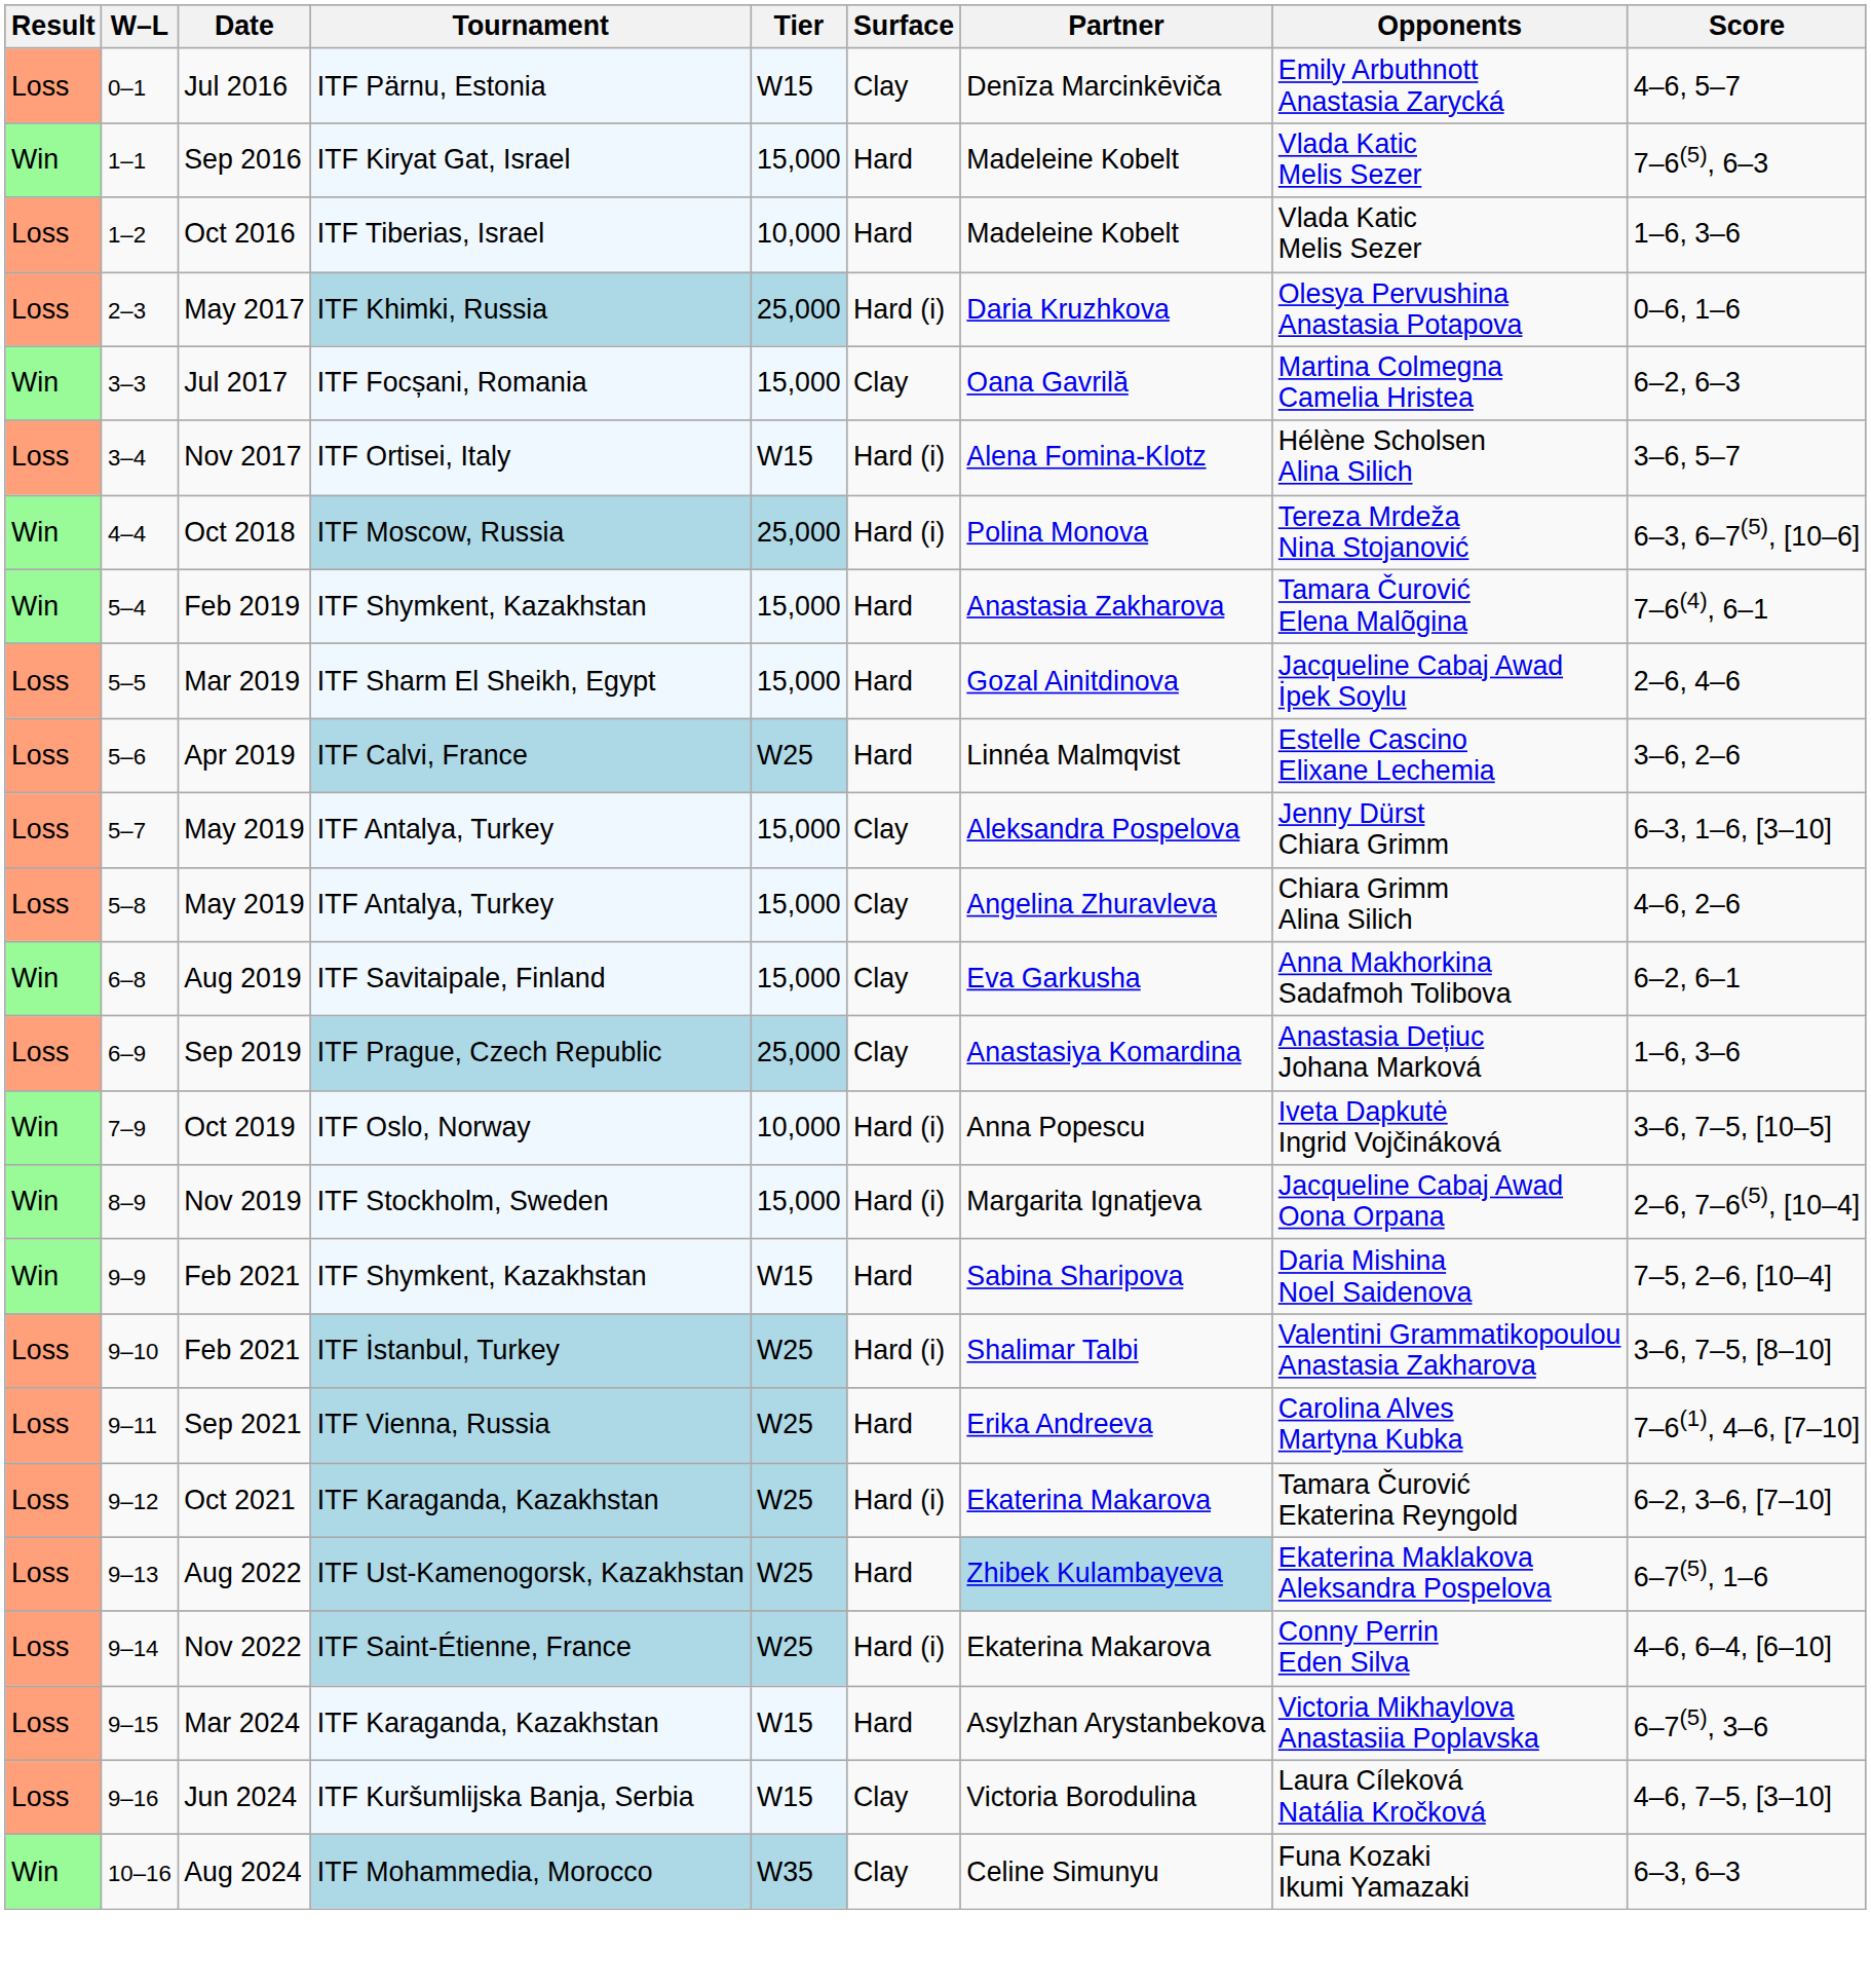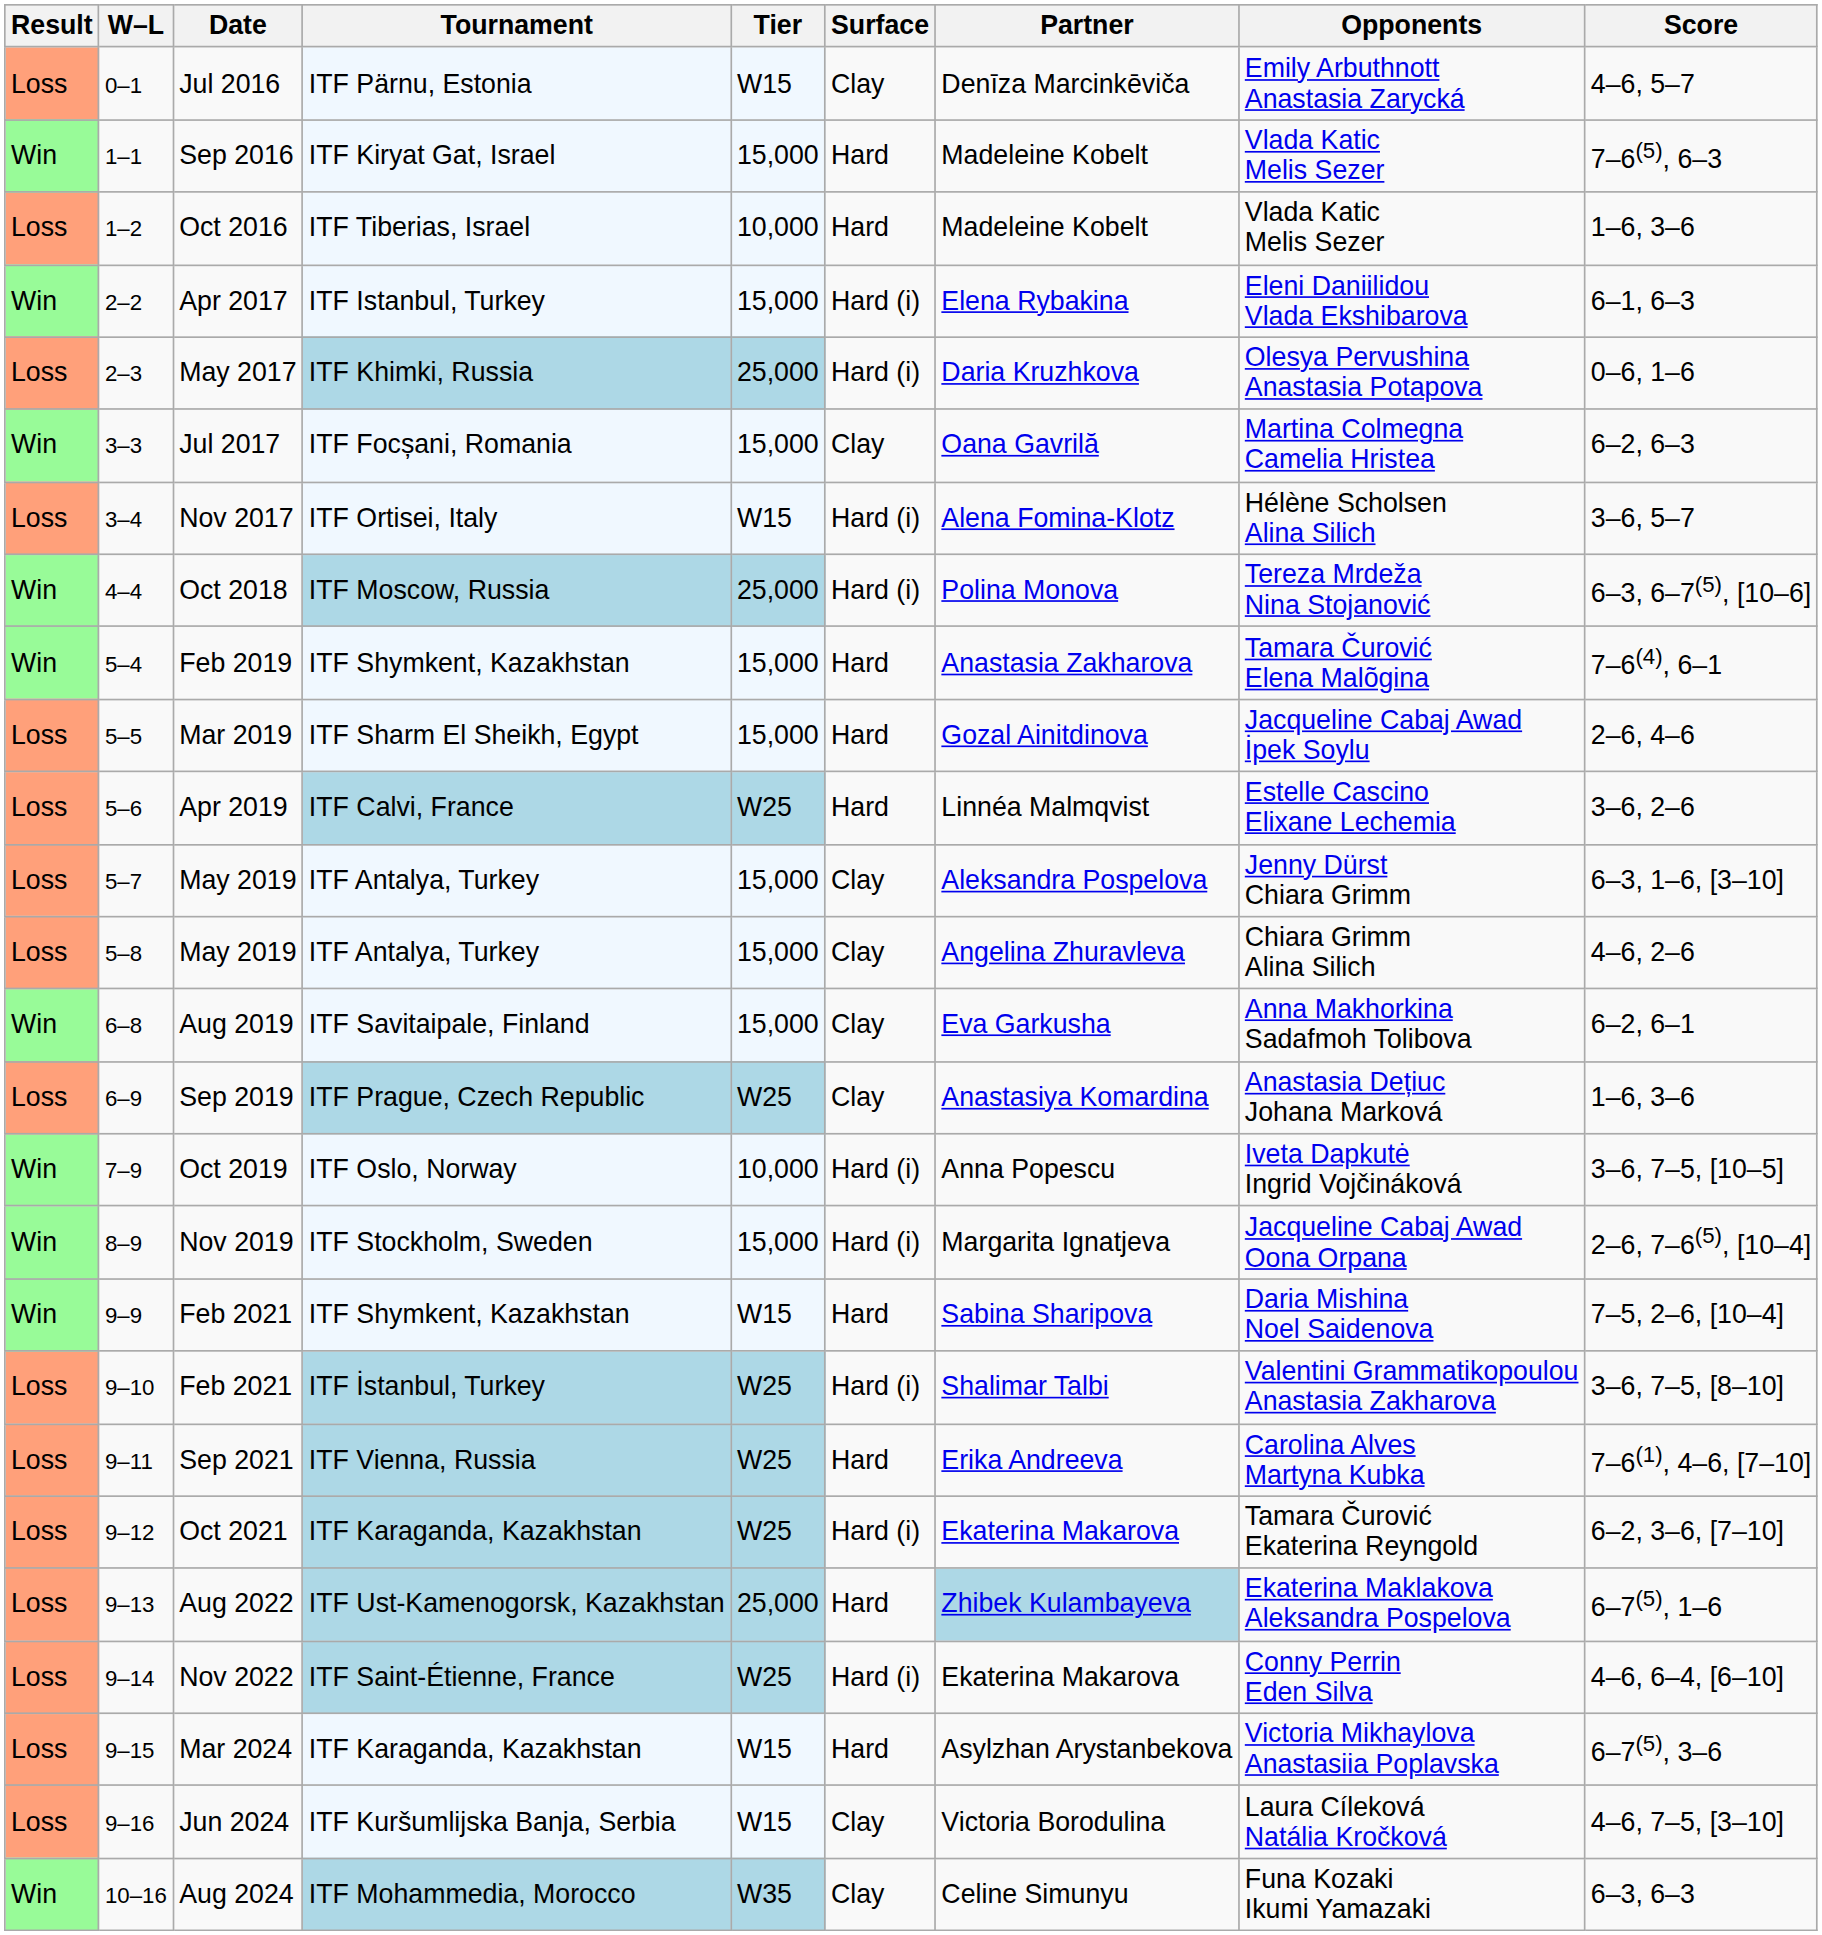 <table class="sortable wikitable">
 <tr>
 <th>Result</th>
 <th class="unsortable">W–L</th>
 <th>Date</th>
 <th>Tournament</th>
 <th>Tier</th>
 <th>Surface</th>
 <th>Partner</th>
 <th>Opponents</th>
 <th class="unsortable">Score</th>
 </tr>
 <tr>
 <td bgcolor=#ffa07a>Loss</td>
 <td><small>0–1</small></td>
 <td>Jul 2016</td>
 <td style="background:#f0f8ff;">ITF Pärnu, Estonia</td>
 <td style="background:#f0f8ff;">W15</td>
 <td>Clay</td>
 <td> Denīza Marcinkēviča</td>
 <td> <a href='#'>Emily Arbuthnott</a> <br>  <a href='#'>Anastasia Zarycká</a></td>
 <td>4–6, 5–7</td>
 </tr>
 <tr>
 <td bgcolor="98FB98">Win</td>
 <td><small>1–1</small></td>
 <td>Sep 2016</td>
 <td style="background:#f0f8ff;">ITF Kiryat Gat, Israel</td>
 <td style="background:#f0f8ff;">15,000</td>
 <td>Hard</td>
 <td> Madeleine Kobelt</td>
 <td> <a href='#'>Vlada Katic</a> <br>  <a href='#'>Melis Sezer</a></td>
 <td>7–6<sup>(5)</sup>, 6–3</td>
 </tr>
 <tr>
 <td bgcolor=#ffa07a>Loss</td>
 <td><small>1–2</small></td>
 <td>Oct 2016</td>
 <td style="background:#f0f8ff;">ITF Tiberias, Israel</td>
 <td style="background:#f0f8ff;">10,000</td>
 <td>Hard</td>
 <td> Madeleine Kobelt</td>
 <td> Vlada Katic <br>  Melis Sezer</td>
 <td>1–6, 3–6</td>
+</tr>
+<tr>
+<td style="background:#98fb98;">Win</td>
+<td><small>2–2</small></td>
+<td>Apr 2017</td>
+<td style="background:#f0f8ff;">ITF Istanbul, Turkey</td>
+<td style="background:#f0f8ff;">15,000</td>
+<td>Hard (i)</td>
+<td> <a href='#'>Elena Rybakina</a></td>
+<td> <a href='#'>Eleni Daniilidou</a> <br>  <a href='#'>Vlada Ekshibarova</a></td>
+<td>6–1, 6–3</td>
 </tr>
 <tr>
 <td bgcolor=#ffa07a>Loss</td>
 <td><small>2–3</small></td>
 <td>May 2017</td>
 <td style="background:lightblue;">ITF Khimki, Russia</td>
 <td style="background:lightblue;">25,000</td>
 <td>Hard (i)</td>
 <td> <a href='#'>Daria Kruzhkova</a></td>
 <td> <a href='#'>Olesya Pervushina</a> <br>  <a href='#'>Anastasia Potapova</a></td>
 <td>0–6, 1–6</td>
 </tr>
 <tr>
 <td style="background:#98fb98;">Win</td>
 <td><small>3–3</small></td>
 <td>Jul 2017</td>
 <td style="background:#f0f8ff;">ITF Focșani, Romania</td>
 <td style="background:#f0f8ff;">15,000</td>
 <td>Clay</td>
 <td> <a href='#'>Oana Gavrilă</a></td>
 <td> <a href='#'>Martina Colmegna</a> <br>  <a href='#'>Camelia Hristea</a></td>
 <td>6–2, 6–3</td>
 </tr>
 <tr>
 <td bgcolor=#ffa07a>Loss</td>
 <td><small>3–4</small></td>
 <td>Nov 2017</td>
 <td style="background:#f0f8ff;">ITF Ortisei, Italy</td>
 <td style="background:#f0f8ff;">W15</td>
 <td>Hard (i)</td>
 <td> <a href='#'>Alena Fomina-Klotz</a></td>
 <td> Hélène Scholsen <br>  <a href='#'>Alina Silich</a></td>
 <td>3–6, 5–7</td>
 </tr>
 <tr>
 <td style="background:#98fb98;">Win</td>
 <td><small>4–4</small></td>
 <td>Oct 2018</td>
 <td style="background:lightblue;">ITF Moscow, Russia</td>
 <td style="background:lightblue;">25,000</td>
 <td>Hard (i)</td>
 <td> <a href='#'>Polina Monova</a></td>
 <td> <a href='#'>Tereza Mrdeža</a> <br>  <a href='#'>Nina Stojanović</a></td>
 <td>6–3, 6–7<sup>(5)</sup>, [10–6]</td>
 </tr>
 <tr>
 <td style="background:#98fb98;">Win</td>
 <td><small>5–4</small></td>
 <td>Feb 2019</td>
 <td style="background:#f0f8ff;">ITF Shymkent, Kazakhstan</td>
 <td style="background:#f0f8ff;">15,000</td>
 <td>Hard</td>
 <td> <a href='#'>Anastasia Zakharova</a></td>
 <td> <a href='#'>Tamara Čurović</a> <br>  <a href='#'>Elena Malõgina</a></td>
 <td>7–6<sup>(4)</sup>, 6–1</td>
 </tr>
 <tr>
 <td style="background:#ffa07a;">Loss</td>
 <td><small>5–5</small></td>
 <td>Mar 2019</td>
 <td style="background:#f0f8ff;">ITF Sharm El Sheikh, Egypt</td>
 <td style="background:#f0f8ff;">15,000</td>
 <td>Hard</td>
 <td> <a href='#'>Gozal Ainitdinova</a></td>
 <td> <a href='#'>Jacqueline Cabaj Awad</a> <br>  <a href='#'>İpek Soylu</a></td>
 <td>2–6, 4–6</td>
 </tr>
 <tr>
 <td style="background:#ffa07a;">Loss</td>
 <td><small>5–6</small></td>
 <td>Apr 2019</td>
 <td style="background:lightblue;">ITF Calvi, France</td>
 <td style="background:lightblue;">W25</td>
 <td>Hard</td>
 <td> Linnéa Malmqvist</td>
 <td> <a href='#'>Estelle Cascino</a> <br>  <a href='#'>Elixane Lechemia</a></td>
 <td>3–6, 2–6</td>
 </tr>
 <tr>
 <td style="background:#ffa07a;">Loss</td>
 <td><small>5–7</small></td>
 <td>May 2019</td>
 <td style="background:#f0f8ff;">ITF Antalya, Turkey</td>
 <td style="background:#f0f8ff;">15,000</td>
 <td>Clay</td>
 <td> <a href='#'>Aleksandra Pospelova</a></td>
 <td> <a href='#'>Jenny Dürst</a> <br>  Chiara Grimm</td>
 <td>6–3, 1–6, [3–10]</td>
 </tr>
 <tr>
 <td style="background:#ffa07a;">Loss</td>
 <td><small>5–8</small></td>
 <td>May 2019</td>
 <td style="background:#f0f8ff;">ITF Antalya, Turkey</td>
 <td style="background:#f0f8ff;">15,000</td>
 <td>Clay</td>
 <td> <a href='#'>Angelina Zhuravleva</a></td>
 <td> Chiara Grimm <br>  Alina Silich</td>
 <td>4–6, 2–6</td>
 </tr>
 <tr>
 <td style="background:#98fb98;">Win</td>
 <td><small>6–8</small></td>
 <td>Aug 2019</td>
 <td style="background:#f0f8ff;">ITF Savitaipale, Finland</td>
 <td style="background:#f0f8ff;">15,000</td>
 <td>Clay</td>
 <td> <a href='#'>Eva Garkusha</a></td>
 <td> <a href='#'>Anna Makhorkina</a> <br>  Sadafmoh Tolibova</td>
 <td>6–2, 6–1</td>
 </tr>
 <tr>
 <td style="background:#ffa07a;">Loss</td>
 <td><small>6–9</small></td>
 <td>Sep 2019</td>
 <td style="background:lightblue;">ITF Prague, Czech Republic</td>
-<td style="background:lightblue;">25,000</td>
+<td style="background:lightblue;">W25</td>
 <td>Clay</td>
 <td> <a href='#'>Anastasiya Komardina</a></td>
 <td> <a href='#'>Anastasia Dețiuc</a> <br>  Johana Marková</td>
 <td>1–6, 3–6</td>
 </tr>
 <tr>
 <td style="background:#98fb98;">Win</td>
 <td><small>7–9</small></td>
 <td>Oct 2019</td>
 <td style="background:#f0f8ff;">ITF Oslo, Norway</td>
 <td style="background:#f0f8ff;">10,000</td>
 <td>Hard (i)</td>
 <td> Anna Popescu</td>
 <td> <a href='#'>Iveta Dapkutė</a> <br>  Ingrid Vojčináková</td>
 <td>3–6, 7–5, [10–5]</td>
 </tr>
 <tr>
 <td style="background:#98fb98;">Win</td>
 <td><small>8–9</small></td>
 <td>Nov 2019</td>
 <td style="background:#f0f8ff;">ITF Stockholm, Sweden</td>
 <td style="background:#f0f8ff;">15,000</td>
 <td>Hard (i)</td>
 <td> Margarita Ignatjeva</td>
 <td> <a href='#'>Jacqueline Cabaj Awad</a> <br>  <a href='#'>Oona Orpana</a></td>
 <td>2–6, 7–6<sup>(5)</sup>, [10–4]</td>
 </tr>
 <tr>
 <td style="background:#98fb98;">Win</td>
 <td><small>9–9</small></td>
 <td>Feb 2021</td>
 <td style="background:#f0f8ff;">ITF Shymkent, Kazakhstan</td>
 <td style="background:#f0f8ff;">W15</td>
 <td>Hard</td>
 <td> <a href='#'>Sabina Sharipova</a></td>
 <td> <a href='#'>Daria Mishina</a> <br>  <a href='#'>Noel Saidenova</a></td>
 <td>7–5, 2–6, [10–4]</td>
 </tr>
 <tr>
 <td style="background:#ffa07a;">Loss</td>
 <td><small>9–10</small></td>
 <td>Feb 2021</td>
 <td style="background:lightblue;">ITF İstanbul, Turkey</td>
 <td style="background:lightblue;">W25</td>
 <td>Hard (i)</td>
 <td> <a href='#'>Shalimar Talbi</a></td>
 <td> <a href='#'>Valentini Grammatikopoulou</a> <br>  <a href='#'>Anastasia Zakharova</a></td>
 <td>3–6, 7–5, [8–10]</td>
 </tr>
 <tr>
 <td style="background:#ffa07a;">Loss</td>
 <td><small>9–11</small></td>
 <td>Sep 2021</td>
 <td style="background:lightblue;">ITF Vienna, Russia</td>
 <td style="background:lightblue;">W25</td>
 <td>Hard</td>
 <td> <a href='#'>Erika Andreeva</a></td>
 <td> <a href='#'>Carolina Alves</a> <br>  <a href='#'>Martyna Kubka</a></td>
 <td>7–6<sup>(1)</sup>, 4–6, [7–10]</td>
 </tr>
 <tr>
 <td bgcolor="ffa07a">Loss</td>
 <td><small>9–12</small></td>
 <td>Oct 2021</td>
 <td style="background:lightblue;">ITF Karaganda, Kazakhstan</td>
 <td style="background:lightblue;">W25</td>
 <td>Hard (i)</td>
 <td> <a href='#'>Ekaterina Makarova</a></td>
 <td> Tamara Čurović <br>  Ekaterina Reyngold</td>
 <td>6–2, 3–6, [7–10]</td>
 </tr>
 <tr>
 <td bgcolor="ffa07a">Loss</td>
 <td><small>9–13</small></td>
 <td>Aug 2022</td>
 <td style="background:lightblue;">ITF Ust-Kamenogorsk, Kazakhstan</td>
-<td style="background:lightblue;">W25</td>
+<td style="background:lightblue;">25,000</td>
 <td>Hard</td>
 <td style="background: lightblue;"> <a href='#'>Zhibek Kulambayeva</a></td>
 <td> <a href='#'>Ekaterina Maklakova</a> <br>  <a href='#'>Aleksandra Pospelova</a></td>
 <td>6–7<sup>(5)</sup>, 1–6</td>
 </tr>
 <tr>
 <td bgcolor="ffa07a">Loss</td>
 <td><small>9–14</small></td>
 <td>Nov 2022</td>
 <td style="background:lightblue;">ITF Saint-Étienne, France</td>
 <td style="background:lightblue;">W25</td>
 <td>Hard (i)</td>
 <td> Ekaterina Makarova</td>
 <td> <a href='#'>Conny Perrin</a> <br>  <a href='#'>Eden Silva</a></td>
 <td>4–6, 6–4, [6–10]</td>
 </tr>
 <tr>
 <td bgcolor="ffa07a">Loss</td>
 <td><small>9–15</small></td>
 <td>Mar 2024</td>
 <td style="background:#f0f8ff;">ITF Karaganda, Kazakhstan</td>
 <td style="background:#f0f8ff;">W15</td>
 <td>Hard</td>
 <td> Asylzhan Arystanbekova</td>
 <td> <a href='#'>Victoria Mikhaylova</a> <br>  <a href='#'>Anastasiia Poplavska</a></td>
 <td>6–7<sup>(5)</sup>, 3–6</td>
 </tr>
 <tr>
 <td bgcolor="ffa07a">Loss</td>
 <td><small>9–16</small></td>
 <td>Jun 2024</td>
 <td style="background:#f0f8ff;">ITF Kuršumlijska Banja, Serbia</td>
 <td style="background:#f0f8ff;">W15</td>
 <td>Clay</td>
 <td> Victoria Borodulina</td>
 <td> Laura Cíleková <br>  <a href='#'>Natália Kročková</a></td>
 <td>4–6, 7–5, [3–10]</td>
 </tr>
 <tr>
 <td style="background:#98fb98;">Win</td>
 <td><small>10–16</small></td>
 <td>Aug 2024</td>
 <td style="background:lightblue;">ITF Mohammedia, Morocco</td>
 <td style="background:lightblue;">W35</td>
 <td>Clay</td>
 <td> Celine Simunyu</td>
 <td> Funa Kozaki <br>  Ikumi Yamazaki</td>
 <td>6–3, 6–3</td>
 </tr>
 </table>
